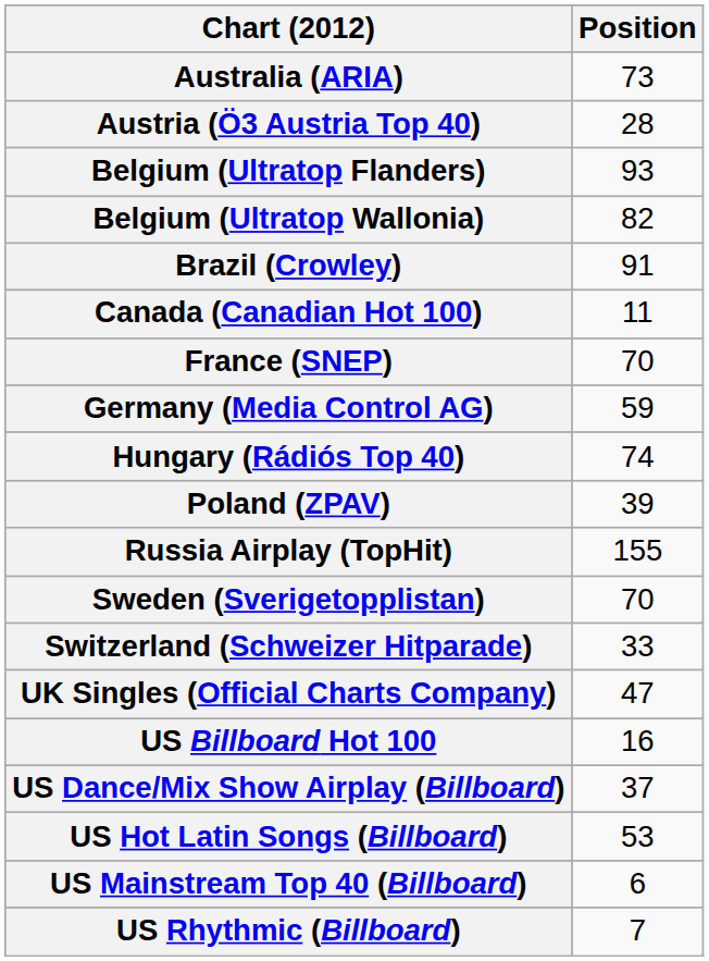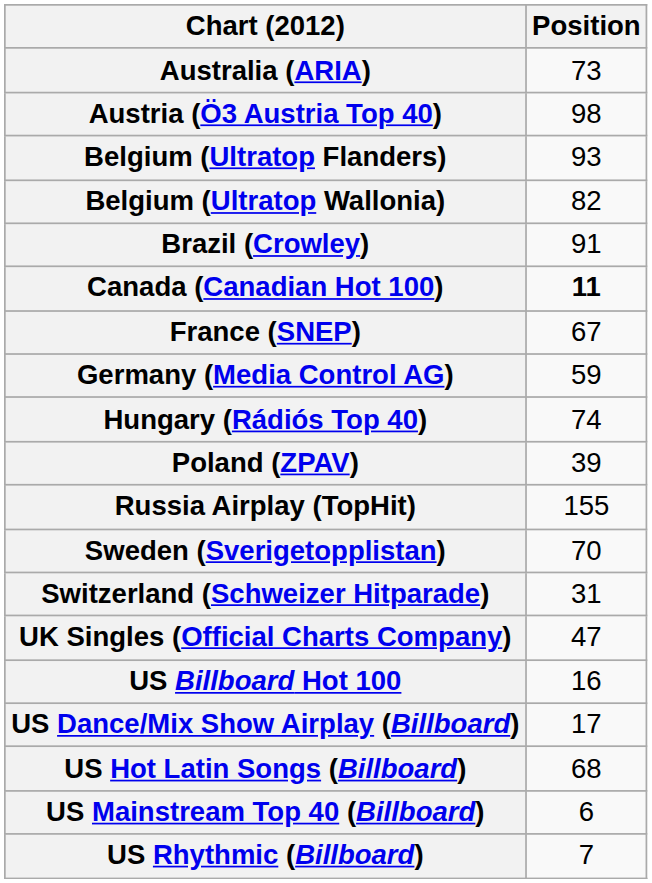 <table class="wikitable plainrowheaders sortable" style="text-align:center">
 <tr>
 <th scope="col">Chart (2012)</th>
 <th scope="col">Position</th>
 </tr>
 <tr>
 <th scope="row">Australia (<a href='#'>ARIA</a>)</th>
 <td style="text-align:center;">73</td>
 </tr>
 <tr>
 <th scope="row">Austria (<a href='#'>Ö3 Austria Top 40</a>)</th>
-<td style="text-align:center;">28</td>
+<td style="text-align:center;">98</td>
 </tr>
 <tr>
 <th scope="row">Belgium (<a href='#'>Ultratop</a> Flanders)</th>
 <td style="text-align:center;">93</td>
 </tr>
 <tr>
 <th scope="row">Belgium (<a href='#'>Ultratop</a> Wallonia)</th>
 <td style="text-align:center;">82</td>
 </tr>
 <tr>
 <th scope="row">Brazil (<a href='#'>Crowley</a>)</th>
 <td style="text-align:center;">91</td>
 </tr>
 <tr>
 <th scope="row">Canada (<a href='#'>Canadian Hot 100</a>)</th>
-<td style="text-align:center;">11</td>
+<td style="text-align:center;"><strong>11</strong></td>
 </tr>
 <tr>
 <th scope="row">France (<a href='#'>SNEP</a>)</th>
-<td style="text-align:center;">70</td>
+<td style="text-align:center;">67</td>
 </tr>
 <tr>
 <th scope="row">Germany (<a href='#'>Media Control AG</a>)</th>
 <td style="text-align:center;">59</td>
 </tr>
 <tr>
 <th scope="row">Hungary (<a href='#'>Rádiós Top 40</a>)</th>
 <td style="text-align:center;">74</td>
 </tr>
 <tr>
 <th scope="row">Poland (<a href='#'>ZPAV</a>)</th>
 <td style="text-align:center;">39</td>
 </tr>
 <tr>
 <th scope="row">Russia Airplay (TopHit)</th>
 <td style="text-align:center;">155</td>
 </tr>
 <tr>
 <th scope="row">Sweden (<a href='#'>Sverigetopplistan</a>)</th>
 <td align="center">70</td>
 </tr>
 <tr>
 <th scope="row">Switzerland (<a href='#'>Schweizer Hitparade</a>)</th>
-<td align="center">33</td>
+<td align="center">31</td>
 </tr>
 <tr>
 <th scope="row">UK Singles (<a href='#'>Official Charts Company</a>)</th>
 <td align="center">47</td>
 </tr>
 <tr>
 <th scope="row">US <a href='#'><em>Billboard</em> Hot 100</a></th>
 <td style="text-align:center;">16</td>
 </tr>
 <tr>
 <th scope="row">US <a href='#'>Dance/Mix Show Airplay</a> (<em><a href='#'>Billboard</a></em>)</th>
-<td style="text-align:center;">37</td>
+<td style="text-align:center;">17</td>
 </tr>
 <tr>
 <th scope="row">US <a href='#'>Hot Latin Songs</a> (<em><a href='#'>Billboard</a></em>)</th>
-<td style="text-align:center;">53</td>
+<td style="text-align:center;">68</td>
 </tr>
 <tr>
 <th scope="row">US <a href='#'>Mainstream Top 40</a> (<em><a href='#'>Billboard</a></em>)</th>
 <td style="text-align:center;">6</td>
 </tr>
 <tr>
 <th scope="row">US <a href='#'>Rhythmic</a> (<em><a href='#'>Billboard</a></em>)</th>
 <td style="text-align:center;">7</td>
 </tr>
 <tr>
 </tr>
 </table>
